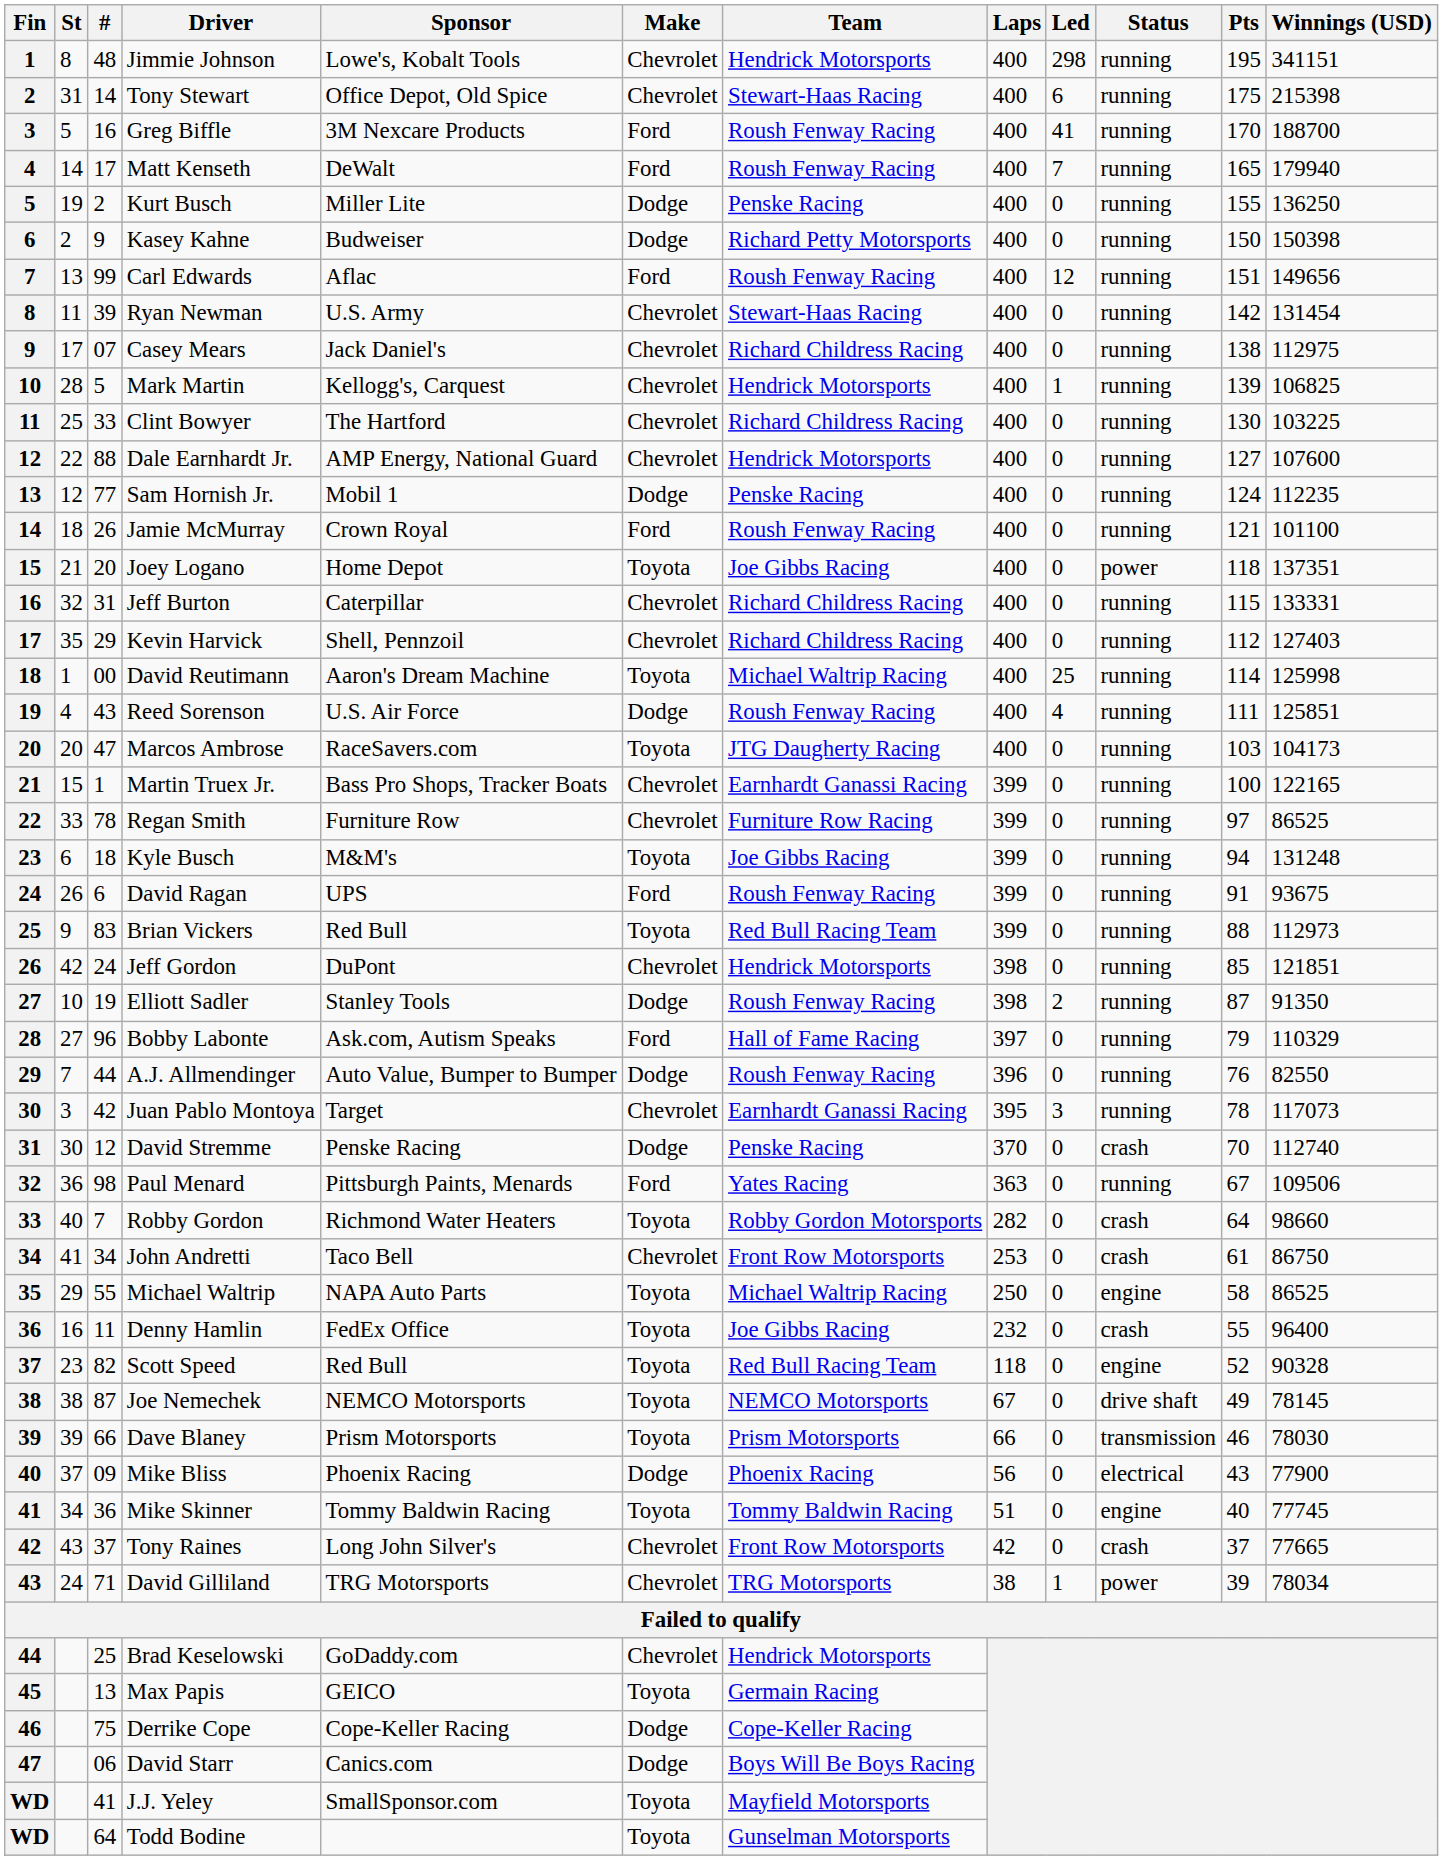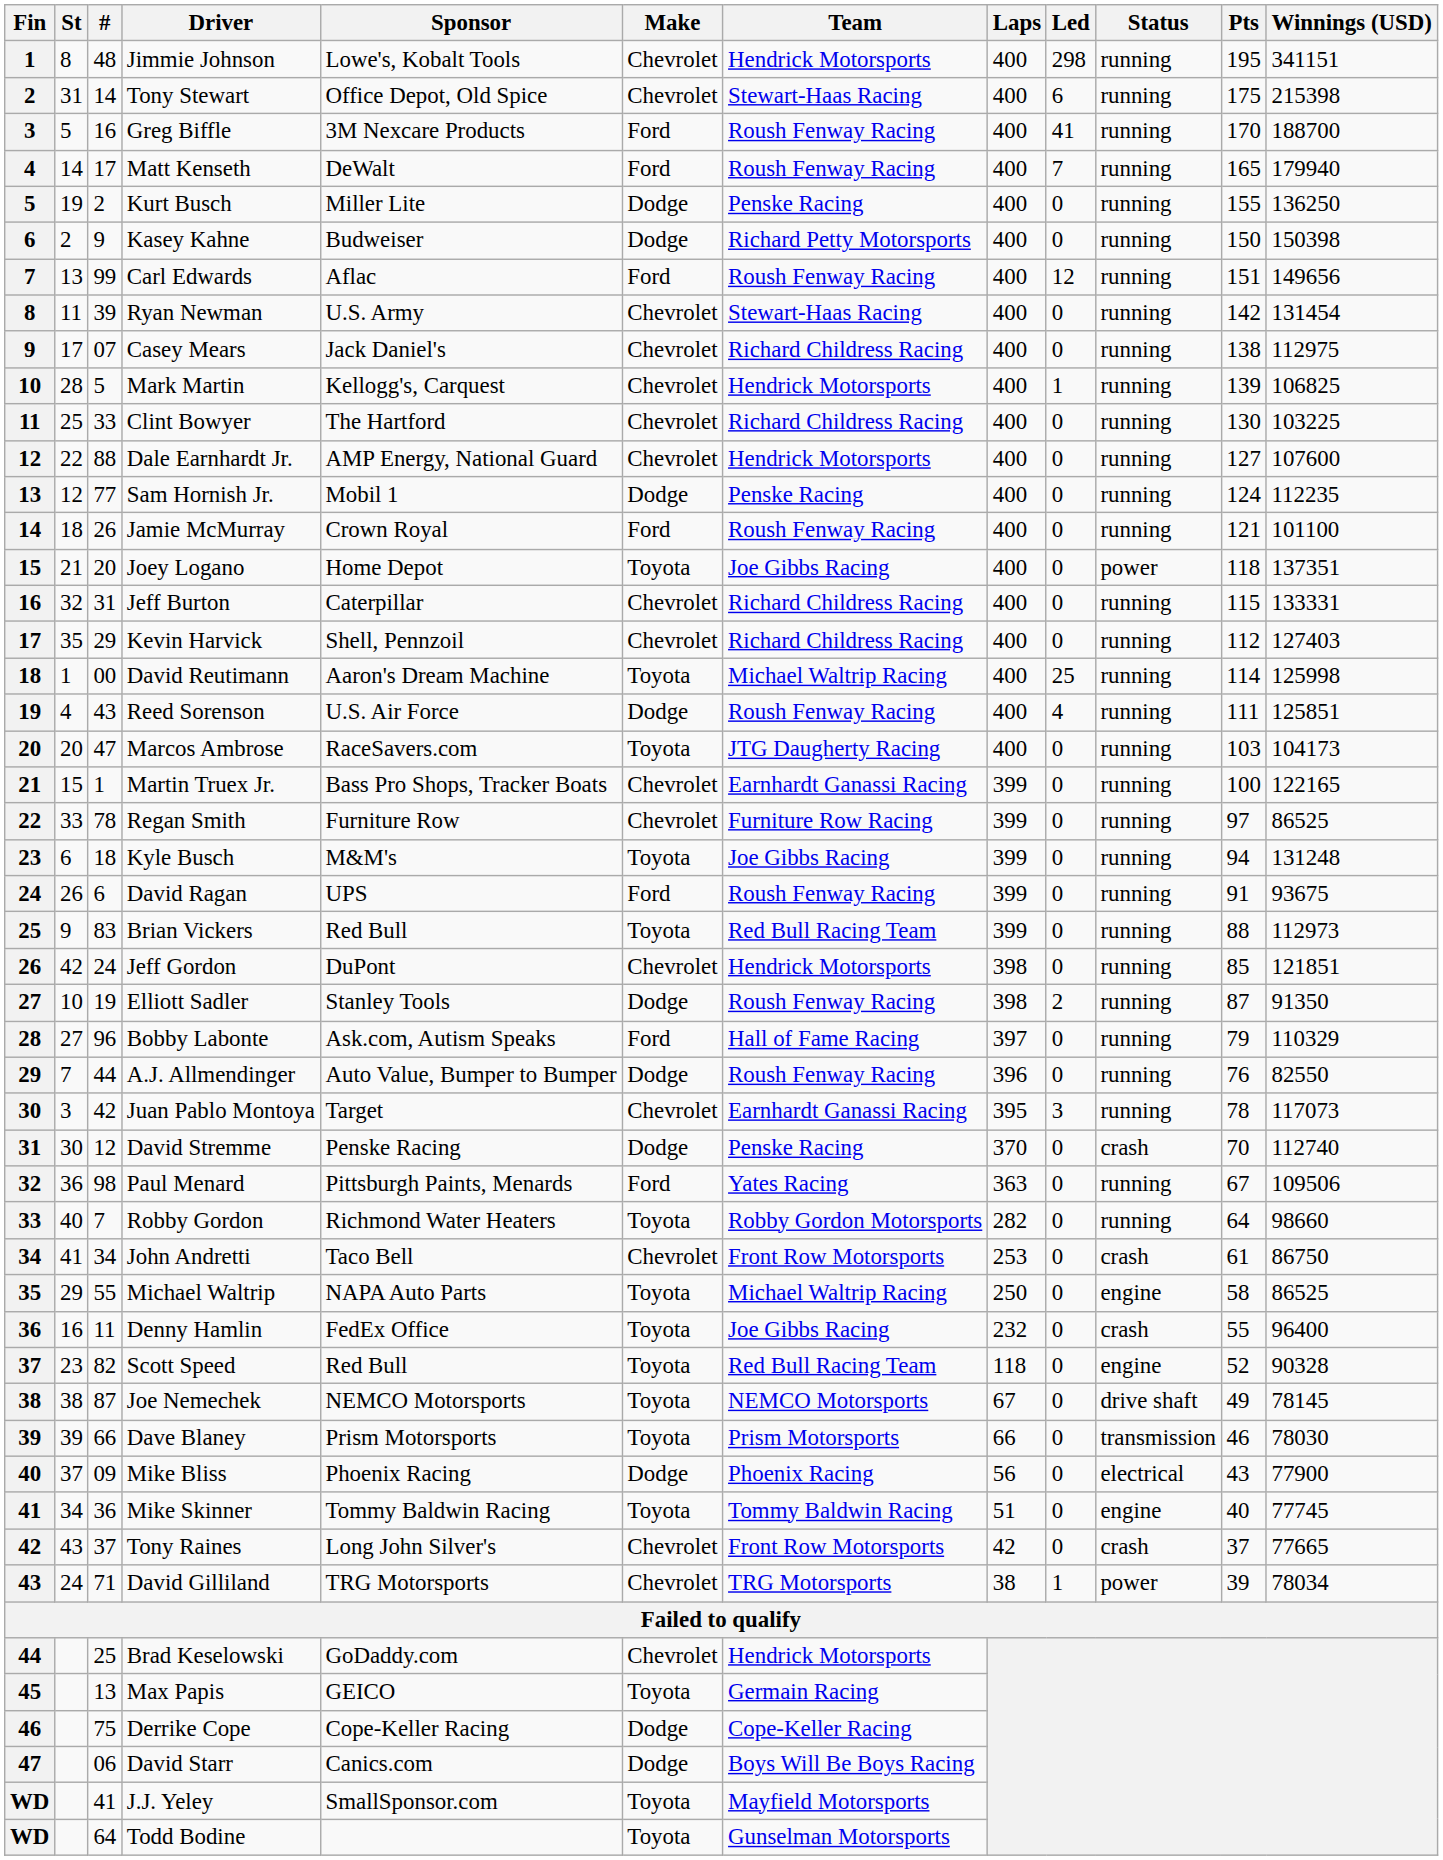 <table class="wikitable sortable">
 <tr>
 <th>Fin</th>
 <th>St</th>
 <th>#</th>
 <th>Driver</th>
 <th>Sponsor</th>
 <th>Make</th>
 <th>Team</th>
 <th>Laps</th>
 <th>Led</th>
 <th>Status</th>
 <th>Pts</th>
 <th>Winnings (USD)</th>
 </tr>
 <tr>
 <th>1</th>
 <td>8</td>
 <td>48</td>
 <td>Jimmie Johnson</td>
 <td>Lowe's, Kobalt Tools</td>
 <td>Chevrolet</td>
 <td><a href='#'>Hendrick Motorsports</a></td>
 <td>400</td>
 <td>298</td>
 <td>running</td>
 <td>195</td>
 <td>341151</td>
 </tr>
 <tr>
 <th>2</th>
 <td>31</td>
 <td>14</td>
 <td>Tony Stewart</td>
 <td>Office Depot, Old Spice</td>
 <td>Chevrolet</td>
 <td><a href='#'>Stewart-Haas Racing</a></td>
 <td>400</td>
 <td>6</td>
 <td>running</td>
 <td>175</td>
 <td>215398</td>
 </tr>
 <tr>
 <th>3</th>
 <td>5</td>
 <td>16</td>
 <td>Greg Biffle</td>
 <td>3M Nexcare Products</td>
 <td>Ford</td>
 <td><a href='#'>Roush Fenway Racing</a></td>
 <td>400</td>
 <td>41</td>
 <td>running</td>
 <td>170</td>
 <td>188700</td>
 </tr>
 <tr>
 <th>4</th>
 <td>14</td>
 <td>17</td>
 <td>Matt Kenseth</td>
 <td>DeWalt</td>
 <td>Ford</td>
 <td><a href='#'>Roush Fenway Racing</a></td>
 <td>400</td>
 <td>7</td>
 <td>running</td>
 <td>165</td>
 <td>179940</td>
 </tr>
 <tr>
 <th>5</th>
 <td>19</td>
 <td>2</td>
 <td>Kurt Busch</td>
 <td>Miller Lite</td>
 <td>Dodge</td>
 <td><a href='#'>Penske Racing</a></td>
 <td>400</td>
 <td>0</td>
 <td>running</td>
 <td>155</td>
 <td>136250</td>
 </tr>
 <tr>
 <th>6</th>
 <td>2</td>
 <td>9</td>
 <td>Kasey Kahne</td>
 <td>Budweiser</td>
 <td>Dodge</td>
 <td><a href='#'>Richard Petty Motorsports</a></td>
 <td>400</td>
 <td>0</td>
 <td>running</td>
 <td>150</td>
 <td>150398</td>
 </tr>
 <tr>
 <th>7</th>
 <td>13</td>
 <td>99</td>
 <td>Carl Edwards</td>
 <td>Aflac</td>
 <td>Ford</td>
 <td><a href='#'>Roush Fenway Racing</a></td>
 <td>400</td>
 <td>12</td>
 <td>running</td>
 <td>151</td>
 <td>149656</td>
 </tr>
 <tr>
 <th>8</th>
 <td>11</td>
 <td>39</td>
 <td>Ryan Newman</td>
 <td>U.S. Army</td>
 <td>Chevrolet</td>
 <td><a href='#'>Stewart-Haas Racing</a></td>
 <td>400</td>
 <td>0</td>
 <td>running</td>
 <td>142</td>
 <td>131454</td>
 </tr>
 <tr>
 <th>9</th>
 <td>17</td>
 <td>07</td>
 <td>Casey Mears</td>
 <td>Jack Daniel's</td>
 <td>Chevrolet</td>
 <td><a href='#'>Richard Childress Racing</a></td>
 <td>400</td>
 <td>0</td>
 <td>running</td>
 <td>138</td>
 <td>112975</td>
 </tr>
 <tr>
 <th>10</th>
 <td>28</td>
 <td>5</td>
 <td>Mark Martin</td>
 <td>Kellogg's, Carquest</td>
 <td>Chevrolet</td>
 <td><a href='#'>Hendrick Motorsports</a></td>
 <td>400</td>
 <td>1</td>
 <td>running</td>
 <td>139</td>
 <td>106825</td>
 </tr>
 <tr>
 <th>11</th>
 <td>25</td>
 <td>33</td>
 <td>Clint Bowyer</td>
 <td>The Hartford</td>
 <td>Chevrolet</td>
 <td><a href='#'>Richard Childress Racing</a></td>
 <td>400</td>
 <td>0</td>
 <td>running</td>
 <td>130</td>
 <td>103225</td>
 </tr>
 <tr>
 <th>12</th>
 <td>22</td>
 <td>88</td>
 <td>Dale Earnhardt Jr.</td>
 <td>AMP Energy, National Guard</td>
 <td>Chevrolet</td>
 <td><a href='#'>Hendrick Motorsports</a></td>
 <td>400</td>
 <td>0</td>
 <td>running</td>
 <td>127</td>
 <td>107600</td>
 </tr>
 <tr>
 <th>13</th>
 <td>12</td>
 <td>77</td>
 <td>Sam Hornish Jr.</td>
 <td>Mobil 1</td>
 <td>Dodge</td>
 <td><a href='#'>Penske Racing</a></td>
 <td>400</td>
 <td>0</td>
 <td>running</td>
 <td>124</td>
 <td>112235</td>
 </tr>
 <tr>
 <th>14</th>
 <td>18</td>
 <td>26</td>
 <td>Jamie McMurray</td>
 <td>Crown Royal</td>
 <td>Ford</td>
 <td><a href='#'>Roush Fenway Racing</a></td>
 <td>400</td>
 <td>0</td>
 <td>running</td>
 <td>121</td>
 <td>101100</td>
 </tr>
 <tr>
 <th>15</th>
 <td>21</td>
 <td>20</td>
 <td>Joey Logano</td>
 <td>Home Depot</td>
 <td>Toyota</td>
 <td><a href='#'>Joe Gibbs Racing</a></td>
 <td>400</td>
 <td>0</td>
 <td>power</td>
 <td>118</td>
 <td>137351</td>
 </tr>
 <tr>
 <th>16</th>
 <td>32</td>
 <td>31</td>
 <td>Jeff Burton</td>
 <td>Caterpillar</td>
 <td>Chevrolet</td>
 <td><a href='#'>Richard Childress Racing</a></td>
 <td>400</td>
 <td>0</td>
 <td>running</td>
 <td>115</td>
 <td>133331</td>
 </tr>
 <tr>
 <th>17</th>
 <td>35</td>
 <td>29</td>
 <td>Kevin Harvick</td>
 <td>Shell, Pennzoil</td>
 <td>Chevrolet</td>
 <td><a href='#'>Richard Childress Racing</a></td>
 <td>400</td>
 <td>0</td>
 <td>running</td>
 <td>112</td>
 <td>127403</td>
 </tr>
 <tr>
 <th>18</th>
 <td>1</td>
 <td>00</td>
 <td>David Reutimann</td>
 <td>Aaron's Dream Machine</td>
 <td>Toyota</td>
 <td><a href='#'>Michael Waltrip Racing</a></td>
 <td>400</td>
 <td>25</td>
 <td>running</td>
 <td>114</td>
 <td>125998</td>
 </tr>
 <tr>
 <th>19</th>
 <td>4</td>
 <td>43</td>
 <td>Reed Sorenson</td>
 <td>U.S. Air Force</td>
 <td>Dodge</td>
 <td><a href='#'>Roush Fenway Racing</a></td>
 <td>400</td>
 <td>4</td>
 <td>running</td>
 <td>111</td>
 <td>125851</td>
 </tr>
 <tr>
 <th>20</th>
 <td>20</td>
 <td>47</td>
 <td>Marcos Ambrose</td>
 <td>RaceSavers.com</td>
 <td>Toyota</td>
 <td><a href='#'>JTG Daugherty Racing</a></td>
 <td>400</td>
 <td>0</td>
 <td>running</td>
 <td>103</td>
 <td>104173</td>
 </tr>
 <tr>
 <th>21</th>
 <td>15</td>
 <td>1</td>
 <td>Martin Truex Jr.</td>
 <td>Bass Pro Shops, Tracker Boats</td>
 <td>Chevrolet</td>
 <td><a href='#'>Earnhardt Ganassi Racing</a></td>
 <td>399</td>
 <td>0</td>
 <td>running</td>
 <td>100</td>
 <td>122165</td>
 </tr>
 <tr>
 <th>22</th>
 <td>33</td>
 <td>78</td>
 <td>Regan Smith</td>
 <td>Furniture Row</td>
 <td>Chevrolet</td>
 <td><a href='#'>Furniture Row Racing</a></td>
 <td>399</td>
 <td>0</td>
 <td>running</td>
 <td>97</td>
 <td>86525</td>
 </tr>
 <tr>
 <th>23</th>
 <td>6</td>
 <td>18</td>
 <td>Kyle Busch</td>
 <td>M&M's</td>
 <td>Toyota</td>
 <td><a href='#'>Joe Gibbs Racing</a></td>
 <td>399</td>
 <td>0</td>
 <td>running</td>
 <td>94</td>
 <td>131248</td>
 </tr>
 <tr>
 <th>24</th>
 <td>26</td>
 <td>6</td>
 <td>David Ragan</td>
 <td>UPS</td>
 <td>Ford</td>
 <td><a href='#'>Roush Fenway Racing</a></td>
 <td>399</td>
 <td>0</td>
 <td>running</td>
 <td>91</td>
 <td>93675</td>
 </tr>
 <tr>
 <th>25</th>
 <td>9</td>
 <td>83</td>
 <td>Brian Vickers</td>
 <td>Red Bull</td>
 <td>Toyota</td>
 <td><a href='#'>Red Bull Racing Team</a></td>
 <td>399</td>
 <td>0</td>
 <td>running</td>
 <td>88</td>
 <td>112973</td>
 </tr>
 <tr>
 <th>26</th>
 <td>42</td>
 <td>24</td>
 <td>Jeff Gordon</td>
 <td>DuPont</td>
 <td>Chevrolet</td>
 <td><a href='#'>Hendrick Motorsports</a></td>
 <td>398</td>
 <td>0</td>
 <td>running</td>
 <td>85</td>
 <td>121851</td>
 </tr>
 <tr>
 <th>27</th>
 <td>10</td>
 <td>19</td>
 <td>Elliott Sadler</td>
 <td>Stanley Tools</td>
 <td>Dodge</td>
 <td><a href='#'>Roush Fenway Racing</a></td>
 <td>398</td>
 <td>2</td>
 <td>running</td>
 <td>87</td>
 <td>91350</td>
 </tr>
 <tr>
 <th>28</th>
 <td>27</td>
 <td>96</td>
 <td>Bobby Labonte</td>
 <td>Ask.com, Autism Speaks</td>
 <td>Ford</td>
 <td><a href='#'>Hall of Fame Racing</a></td>
 <td>397</td>
 <td>0</td>
 <td>running</td>
 <td>79</td>
 <td>110329</td>
 </tr>
 <tr>
 <th>29</th>
 <td>7</td>
 <td>44</td>
 <td>A.J. Allmendinger</td>
 <td>Auto Value, Bumper to Bumper</td>
 <td>Dodge</td>
 <td><a href='#'>Roush Fenway Racing</a></td>
 <td>396</td>
 <td>0</td>
 <td>running</td>
 <td>76</td>
 <td>82550</td>
 </tr>
 <tr>
 <th>30</th>
 <td>3</td>
 <td>42</td>
 <td>Juan Pablo Montoya</td>
 <td>Target</td>
 <td>Chevrolet</td>
 <td><a href='#'>Earnhardt Ganassi Racing</a></td>
 <td>395</td>
 <td>3</td>
 <td>running</td>
 <td>78</td>
 <td>117073</td>
 </tr>
 <tr>
 <th>31</th>
 <td>30</td>
 <td>12</td>
 <td>David Stremme</td>
 <td>Penske Racing</td>
 <td>Dodge</td>
 <td><a href='#'>Penske Racing</a></td>
 <td>370</td>
 <td>0</td>
 <td>crash</td>
 <td>70</td>
 <td>112740</td>
 </tr>
 <tr>
 <th>32</th>
 <td>36</td>
 <td>98</td>
 <td>Paul Menard</td>
 <td>Pittsburgh Paints, Menards</td>
 <td>Ford</td>
 <td><a href='#'>Yates Racing</a></td>
 <td>363</td>
 <td>0</td>
 <td>running</td>
 <td>67</td>
 <td>109506</td>
 </tr>
 <tr>
 <th>33</th>
 <td>40</td>
 <td>7</td>
 <td>Robby Gordon</td>
 <td>Richmond Water Heaters</td>
 <td>Toyota</td>
 <td><a href='#'>Robby Gordon Motorsports</a></td>
 <td>282</td>
 <td>0</td>
-<td>crash</td>
+<td>running</td>
 <td>64</td>
 <td>98660</td>
 </tr>
 <tr>
 <th>34</th>
 <td>41</td>
 <td>34</td>
 <td>John Andretti</td>
 <td>Taco Bell</td>
 <td>Chevrolet</td>
 <td><a href='#'>Front Row Motorsports</a></td>
 <td>253</td>
 <td>0</td>
 <td>crash</td>
 <td>61</td>
 <td>86750</td>
 </tr>
 <tr>
 <th>35</th>
 <td>29</td>
 <td>55</td>
 <td>Michael Waltrip</td>
 <td>NAPA Auto Parts</td>
 <td>Toyota</td>
 <td><a href='#'>Michael Waltrip Racing</a></td>
 <td>250</td>
 <td>0</td>
 <td>engine</td>
 <td>58</td>
 <td>86525</td>
 </tr>
 <tr>
 <th>36</th>
 <td>16</td>
 <td>11</td>
 <td>Denny Hamlin</td>
 <td>FedEx Office</td>
 <td>Toyota</td>
 <td><a href='#'>Joe Gibbs Racing</a></td>
 <td>232</td>
 <td>0</td>
 <td>crash</td>
 <td>55</td>
 <td>96400</td>
 </tr>
 <tr>
 <th>37</th>
 <td>23</td>
 <td>82</td>
 <td>Scott Speed</td>
 <td>Red Bull</td>
 <td>Toyota</td>
 <td><a href='#'>Red Bull Racing Team</a></td>
 <td>118</td>
 <td>0</td>
 <td>engine</td>
 <td>52</td>
 <td>90328</td>
 </tr>
 <tr>
 <th>38</th>
 <td>38</td>
 <td>87</td>
 <td>Joe Nemechek</td>
 <td>NEMCO Motorsports</td>
 <td>Toyota</td>
 <td><a href='#'>NEMCO Motorsports</a></td>
 <td>67</td>
 <td>0</td>
 <td>drive shaft</td>
 <td>49</td>
 <td>78145</td>
 </tr>
 <tr>
 <th>39</th>
 <td>39</td>
 <td>66</td>
 <td>Dave Blaney</td>
 <td>Prism Motorsports</td>
 <td>Toyota</td>
 <td><a href='#'>Prism Motorsports</a></td>
 <td>66</td>
 <td>0</td>
 <td>transmission</td>
 <td>46</td>
 <td>78030</td>
 </tr>
 <tr>
 <th>40</th>
 <td>37</td>
 <td>09</td>
 <td>Mike Bliss</td>
 <td>Phoenix Racing</td>
 <td>Dodge</td>
 <td><a href='#'>Phoenix Racing</a></td>
 <td>56</td>
 <td>0</td>
 <td>electrical</td>
 <td>43</td>
 <td>77900</td>
 </tr>
 <tr>
 <th>41</th>
 <td>34</td>
 <td>36</td>
 <td>Mike Skinner</td>
 <td>Tommy Baldwin Racing</td>
 <td>Toyota</td>
 <td><a href='#'>Tommy Baldwin Racing</a></td>
 <td>51</td>
 <td>0</td>
 <td>engine</td>
 <td>40</td>
 <td>77745</td>
 </tr>
 <tr>
 <th>42</th>
 <td>43</td>
 <td>37</td>
 <td>Tony Raines</td>
 <td>Long John Silver's</td>
 <td>Chevrolet</td>
 <td><a href='#'>Front Row Motorsports</a></td>
 <td>42</td>
 <td>0</td>
 <td>crash</td>
 <td>37</td>
 <td>77665</td>
 </tr>
 <tr>
 <th>43</th>
 <td>24</td>
 <td>71</td>
 <td>David Gilliland</td>
 <td>TRG Motorsports</td>
 <td>Chevrolet</td>
 <td><a href='#'>TRG Motorsports</a></td>
 <td>38</td>
 <td>1</td>
 <td>power</td>
 <td>39</td>
 <td>78034</td>
 </tr>
 <tr>
 <th colspan="12">Failed to qualify</th>
 </tr>
 <tr>
 <th>44</th>
 <td></td>
 <td>25</td>
 <td>Brad Keselowski</td>
 <td>GoDaddy.com</td>
 <td>Chevrolet</td>
 <td><a href='#'>Hendrick Motorsports</a></td>
 <th colspan="5" rowspan="6"></th>
 </tr>
 <tr>
 <th>45</th>
 <td></td>
 <td>13</td>
 <td>Max Papis</td>
 <td>GEICO</td>
 <td>Toyota</td>
 <td><a href='#'>Germain Racing</a></td>
 </tr>
 <tr>
 <th>46</th>
 <td></td>
 <td>75</td>
 <td>Derrike Cope</td>
 <td>Cope-Keller Racing</td>
 <td>Dodge</td>
 <td><a href='#'>Cope-Keller Racing</a></td>
 </tr>
 <tr>
 <th>47</th>
 <td></td>
 <td>06</td>
 <td>David Starr</td>
 <td>Canics.com</td>
 <td>Dodge</td>
 <td><a href='#'>Boys Will Be Boys Racing</a></td>
 </tr>
 <tr>
 <th>WD</th>
 <td></td>
 <td>41</td>
 <td>J.J. Yeley</td>
 <td>SmallSponsor.com</td>
 <td>Toyota</td>
 <td><a href='#'>Mayfield Motorsports</a></td>
 </tr>
 <tr>
 <th>WD</th>
 <td></td>
 <td>64</td>
 <td>Todd Bodine</td>
 <td></td>
 <td>Toyota</td>
 <td><a href='#'>Gunselman Motorsports</a></td>
 </tr>
 </table>
